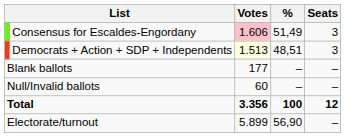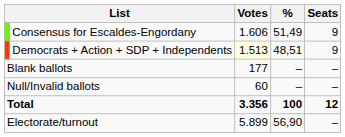 <table class="wikitable" style="text-align:right">
 <tr>
 <th colspan="2">List</th>
 <th>Votes</th>
 <th>%</th>
 <th>Seats</th>
 </tr>
 <tr>
 <td bgcolor="#63f700"></td>
 <td align="left">Consensus for Escaldes-Engordany</td>
-<td style="background: pink;">1.606</td>
+<td>1.606</td>
 <td>51,49</td>
-<td>3</td>
+<td>9</td>
 </tr>
 <tr>
 <td bgcolor="#FF350F"></td>
 <td align="left">Democrats + Action + SDP + Independents</td>
 <td style="background: lightyellow;">1.513</td>
 <td>48,51</td>
-<td>3</td>
+<td>9</td>
 </tr>
 <tr>
 <td colspan="2" align="left">Blank ballots</td>
 <td>177</td>
 <td>–</td>
 <td>–</td>
 </tr>
 <tr>
 <td colspan="2" align="left">Null/Invalid ballots</td>
 <td>60</td>
 <td>–</td>
 <td>–</td>
 </tr>
 <tr>
 <td colspan="2" align="left"><strong>Total</strong></td>
 <td><strong>3.356</strong></td>
 <td><strong>100</strong></td>
 <td><strong>12</strong></td>
 </tr>
 <tr>
 <td colspan="2" align="left">Electorate/turnout</td>
 <td>5.899</td>
 <td>56,90</td>
 <td>–</td>
 </tr>
 </table>
